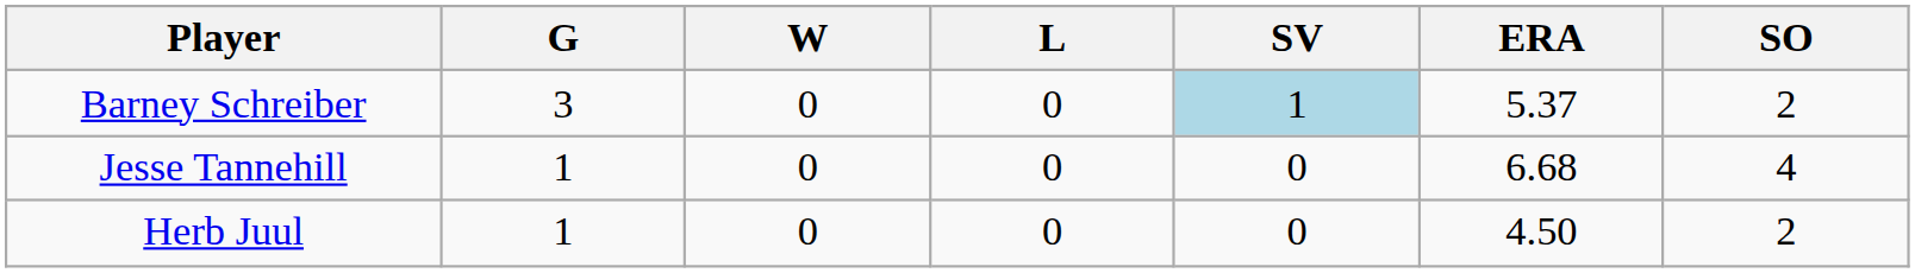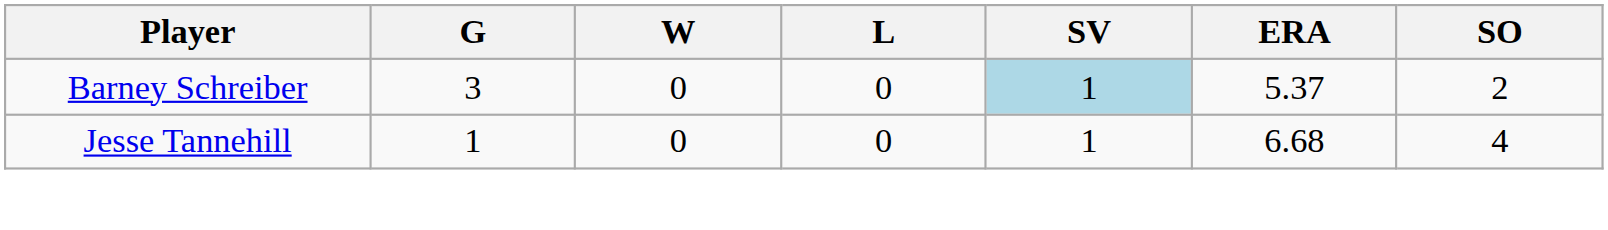 <table class="wikitable sortable">
 <tr>
 <th bgcolor="#DDDDFF" width="16%">Player</th>
 <th bgcolor="#DDDDFF" width="9%">G</th>
 <th bgcolor="#DDDDFF" width="9%">W</th>
 <th bgcolor="#DDDDFF" width="9%">L</th>
 <th bgcolor="#DDDDFF" width="9%">SV</th>
 <th bgcolor="#DDDDFF" width="9%">ERA</th>
 <th bgcolor="#DDDDFF" width="9%">SO</th>
 </tr>
 <tr align="center">
 <td><a href='#'>Barney Schreiber</a></td>
 <td>3</td>
 <td>0</td>
 <td>0</td>
 <td style="background: lightblue;">1</td>
 <td>5.37</td>
 <td>2</td>
 </tr>
 <tr align=center>
 <td><a href='#'>Jesse Tannehill</a></td>
 <td>1</td>
 <td>0</td>
 <td>0</td>
-<td>0</td>
+<td>1</td>
 <td>6.68</td>
 <td>4</td>
 </tr>
-<tr align=center>
-<td><a href='#'>Herb Juul</a></td>
-<td>1</td>
-<td>0</td>
-<td>0</td>
-<td>0</td>
-<td>4.50</td>
-<td>2</td>
-</tr>
 </table>
